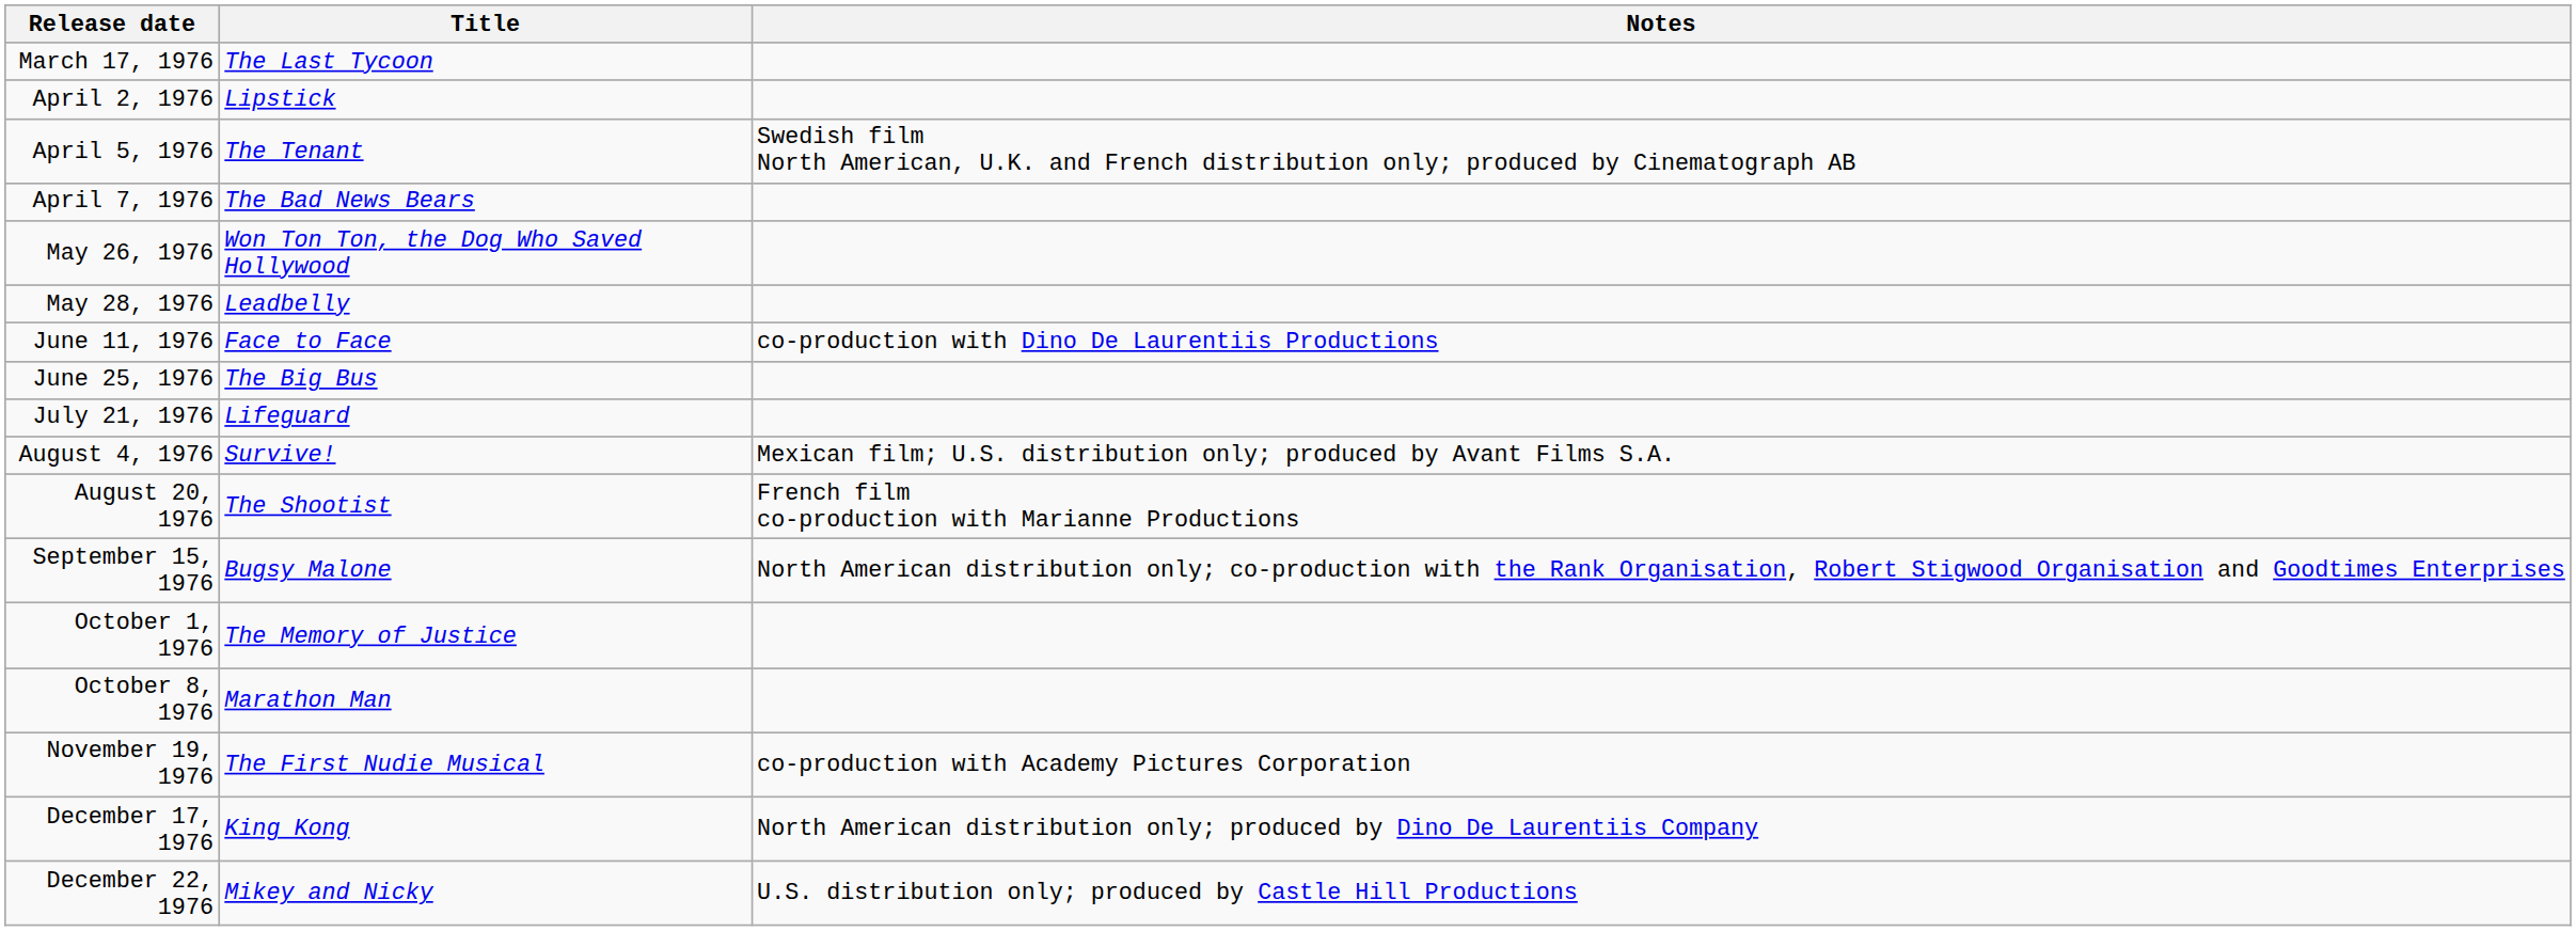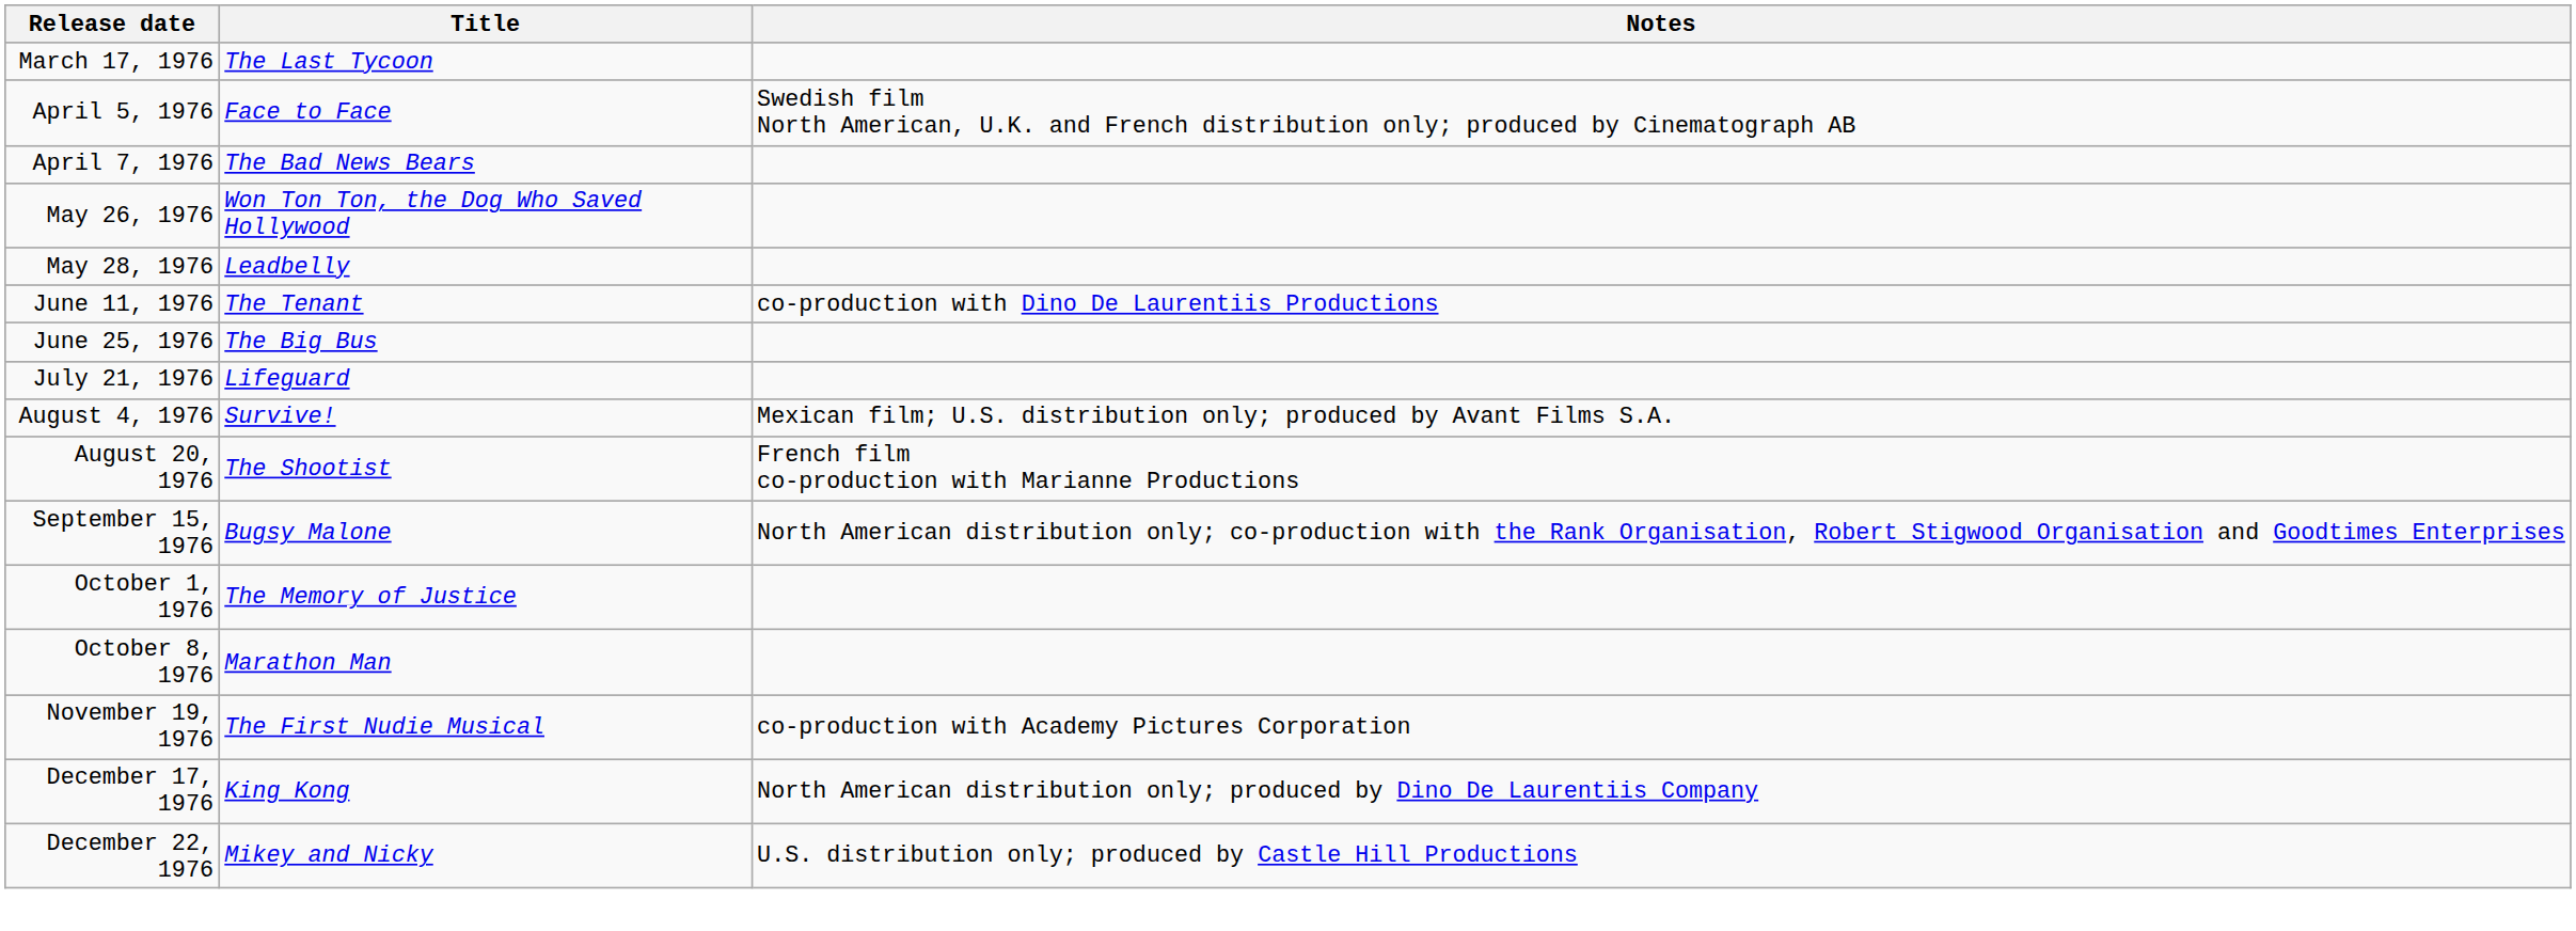 <table class="wikitable sortable">
 <tr>
 <th style="width:8.75em;">Release date</th>
 <th style="width:22.5em;">Title</th>
 <th>Notes</th>
 </tr>
 <tr>
 <td style="text-align:right;">March 17, 1976</td>
 <td><em><a href='#'>The Last Tycoon</a></em></td>
 <td></td>
 </tr>
 <tr>
-<td style="text-align:right;">April 2, 1976</td>
-<td><em><a href='#'>Lipstick</a></em></td>
-<td></td>
-</tr>
-<tr>
 <td style="text-align:right;">April 5, 1976</td>
-<td><em><a href='#'>The Tenant</a></em></td>
+<td><em><a href='#'>Face to Face</a></em></td>
 <td>Swedish film<br>North American, U.K. and French distribution only; produced by Cinematograph AB</td>
 </tr>
 <tr>
 <td style="text-align:right;">April 7, 1976</td>
 <td><em><a href='#'>The Bad News Bears</a></em></td>
 <td></td>
 </tr>
 <tr>
 <td style="text-align:right;">May 26, 1976</td>
 <td><em><a href='#'>Won Ton Ton, the Dog Who Saved Hollywood</a></em></td>
 <td></td>
 </tr>
 <tr>
 <td style="text-align:right;">May 28, 1976</td>
 <td><em><a href='#'>Leadbelly</a></em></td>
 <td></td>
 </tr>
 <tr>
 <td style="text-align:right;">June 11, 1976</td>
-<td><em><a href='#'>Face to Face</a></em></td>
+<td><em><a href='#'>The Tenant</a></em></td>
 <td>co-production with <a href='#'>Dino De Laurentiis Productions</a></td>
 </tr>
 <tr>
 <td style="text-align:right;">June 25, 1976</td>
 <td><em><a href='#'>The Big Bus</a></em></td>
 <td></td>
 </tr>
 <tr>
 <td style="text-align:right;">July 21, 1976</td>
 <td><em><a href='#'>Lifeguard</a></em></td>
 <td></td>
 </tr>
 <tr>
 <td style="text-align:right;">August 4, 1976</td>
 <td><em><a href='#'>Survive!</a></em></td>
 <td>Mexican film; U.S. distribution only; produced by Avant Films S.A.</td>
 </tr>
 <tr>
 <td style="text-align:right;">August 20, 1976</td>
 <td><em><a href='#'>The Shootist</a></em></td>
 <td>French film<br>co-production with Marianne Productions</td>
 </tr>
 <tr>
 <td style="text-align:right;">September 15, 1976</td>
 <td><em><a href='#'>Bugsy Malone</a></em></td>
 <td>North American distribution only; co-production with <a href='#'>the Rank Organisation</a>, <a href='#'>Robert Stigwood Organisation</a> and <a href='#'>Goodtimes Enterprises</a></td>
 </tr>
 <tr>
 <td style="text-align:right;">October 1, 1976</td>
 <td><em><a href='#'>The Memory of Justice</a></em></td>
 <td></td>
 </tr>
 <tr>
 <td style="text-align:right;">October 8, 1976</td>
 <td><em><a href='#'>Marathon Man</a></em></td>
 <td></td>
 </tr>
 <tr>
 <td style="text-align:right;">November 19, 1976</td>
 <td><em><a href='#'>The First Nudie Musical</a></em></td>
 <td>co-production with Academy Pictures Corporation</td>
 </tr>
 <tr>
 <td style="text-align:right;">December 17, 1976</td>
 <td><em><a href='#'>King Kong</a></em></td>
 <td>North American distribution only; produced by <a href='#'>Dino De Laurentiis Company</a></td>
 </tr>
 <tr>
 <td style="text-align:right;">December 22, 1976</td>
 <td><em><a href='#'>Mikey and Nicky</a></em></td>
 <td>U.S. distribution only; produced by <a href='#'>Castle Hill Productions</a></td>
 </tr>
 </table>
